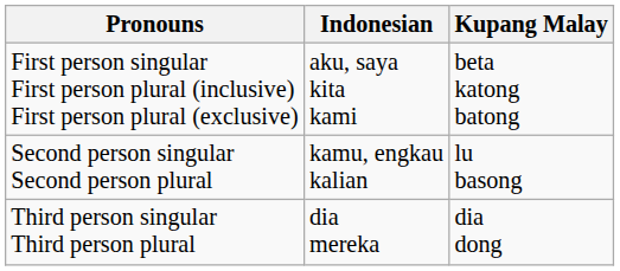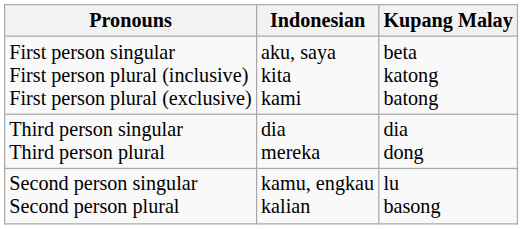 <table class="wikitable">
 <tr>
 <th>Pronouns</th>
 <th>Indonesian</th>
 <th>Kupang Malay</th>
 </tr>
 <tr>
 <td>First person singular <br> First person plural (inclusive) <br> First person plural (exclusive)</td>
 <td>aku, saya <br> kita <br> kami</td>
 <td>beta <br> katong <br> batong</td>
 </tr>
 <tr>
+<td>Third person singular <br> Third person plural</td>
+<td>dia <br> mereka</td>
+<td>dia <br> dong</td>
+</tr>
+<tr>
 <td>Second person singular <br> Second person plural</td>
 <td>kamu, engkau <br> kalian</td>
 <td>lu <br> basong</td>
 </tr>
-<tr>
-<td>Third person singular <br> Third person plural</td>
-<td>dia <br> mereka</td>
-<td>dia <br> dong</td>
-</tr>
 </table>
